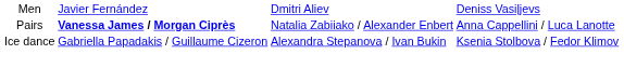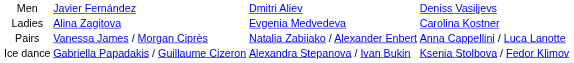 <table>
 <tr>
 <td style="text-align: center;">Men</td>
 <td> <a href='#'>Javier Fernández</a></td>
 <td> <a href='#'>Dmitri Aliev</a></td>
 <td> <a href='#'>Deniss Vasiļjevs</a></td>
 </tr>
 <tr>
+<td style="text-align: center;">Ladies</td>
+<td> <a href='#'>Alina Zagitova</a></td>
+<td> <a href='#'>Evgenia Medvedeva</a></td>
+<td> <a href='#'>Carolina Kostner</a></td>
+</tr>
+<tr>
 <td style="text-align: center;">Pairs</td>
-<td><strong> <a href='#'>Vanessa James</a> / <a href='#'>Morgan Ciprès</a></strong></td>
+<td> <a href='#'>Vanessa James</a> / <a href='#'>Morgan Ciprès</a></td>
 <td> <a href='#'>Natalia Zabiiako</a> / <a href='#'>Alexander Enbert</a></td>
 <td> <a href='#'>Anna Cappellini</a> / <a href='#'>Luca Lanotte</a></td>
 </tr>
 <tr>
 <td style="text-align: center;">Ice dance</td>
 <td> <a href='#'>Gabriella Papadakis</a> / <a href='#'>Guillaume Cizeron</a></td>
 <td> <a href='#'>Alexandra Stepanova</a> / <a href='#'>Ivan Bukin</a></td>
 <td> <a href='#'>Ksenia Stolbova</a> / <a href='#'>Fedor Klimov</a></td>
 </tr>
 </table>
